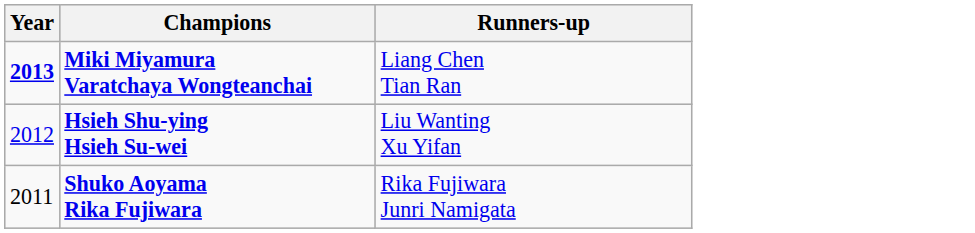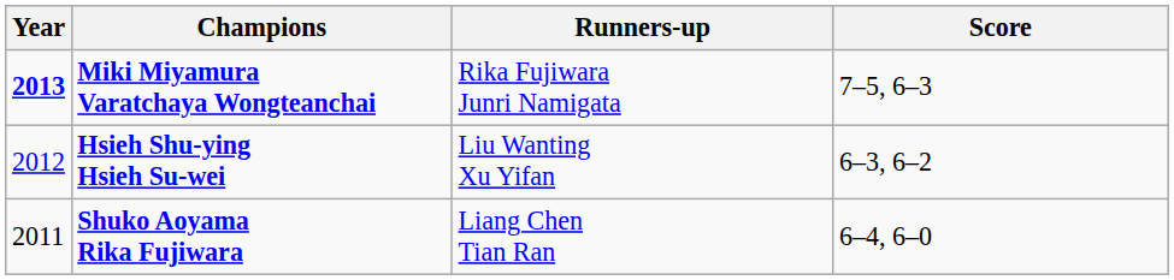 <table class="wikitable" style="font-size:90%">
 <tr>
 <th>Year</th>
 <th width="200">Champions</th>
 <th width="200">Runners-up</th>
+<th width="175">Score</th>
 </tr>
 <tr>
 <td><strong><a href='#'>2013</a></strong></td>
 <td> <strong><a href='#'>Miki Miyamura</a></strong> <br>  <strong><a href='#'>Varatchaya Wongteanchai</a></strong></td>
-<td> <a href='#'>Liang Chen</a> <br>  <a href='#'>Tian Ran</a></td>
+<td> <a href='#'>Rika Fujiwara</a> <br>  <a href='#'>Junri Namigata</a></td>
+<td>7–5, 6–3</td>
 </tr>
 <tr>
 <td><a href='#'>2012</a></td>
 <td> <strong><a href='#'>Hsieh Shu-ying</a></strong> <br>  <strong><a href='#'>Hsieh Su-wei</a></strong></td>
 <td> <a href='#'>Liu Wanting</a> <br>  <a href='#'>Xu Yifan</a></td>
+<td>6–3, 6–2</td>
 </tr>
 <tr>
 <td>2011</td>
 <td> <strong><a href='#'>Shuko Aoyama</a></strong> <br>  <strong><a href='#'>Rika Fujiwara</a></strong></td>
-<td> <a href='#'>Rika Fujiwara</a> <br>  <a href='#'>Junri Namigata</a></td>
+<td> <a href='#'>Liang Chen</a> <br>  <a href='#'>Tian Ran</a></td>
+<td>6–4, 6–0</td>
 </tr>
 </table>
